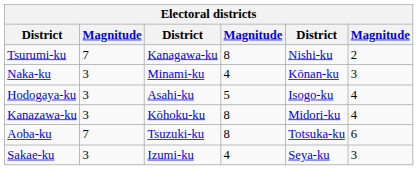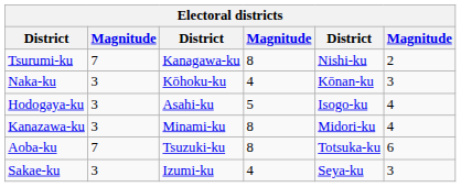 <table class="wikitable">
 <tr>
 <th colspan="6">Electoral districts</th>
 </tr>
 <tr>
 <th>District</th>
 <th><a href='#'>Magnitude</a></th>
 <th>District</th>
 <th><a href='#'>Magnitude</a></th>
 <th>District</th>
 <th><a href='#'>Magnitude</a></th>
 </tr>
 <tr>
 <td><a href='#'>Tsurumi-ku</a></td>
 <td>7</td>
 <td><a href='#'>Kanagawa-ku</a></td>
 <td>8</td>
 <td><a href='#'>Nishi-ku</a></td>
 <td>2</td>
 </tr>
 <tr>
 <td><a href='#'>Naka-ku</a></td>
 <td>3</td>
-<td><a href='#'>Minami-ku</a></td>
+<td><a href='#'>Kōhoku-ku</a></td>
 <td>4</td>
 <td><a href='#'>Kōnan-ku</a></td>
 <td>3</td>
 </tr>
 <tr>
 <td><a href='#'>Hodogaya-ku</a></td>
 <td>3</td>
 <td><a href='#'>Asahi-ku</a></td>
 <td>5</td>
 <td><a href='#'>Isogo-ku</a></td>
 <td>4</td>
 </tr>
 <tr>
 <td><a href='#'>Kanazawa-ku</a></td>
 <td>3</td>
-<td><a href='#'>Kōhoku-ku</a></td>
+<td><a href='#'>Minami-ku</a></td>
 <td>8</td>
 <td><a href='#'>Midori-ku</a></td>
 <td>4</td>
 </tr>
 <tr>
 <td><a href='#'>Aoba-ku</a></td>
 <td>7</td>
 <td><a href='#'>Tsuzuki-ku</a></td>
 <td>8</td>
 <td><a href='#'>Totsuka-ku</a></td>
 <td>6</td>
 </tr>
 <tr>
 <td><a href='#'>Sakae-ku</a></td>
 <td>3</td>
 <td><a href='#'>Izumi-ku</a></td>
 <td>4</td>
 <td><a href='#'>Seya-ku</a></td>
 <td>3</td>
 </tr>
 </table>
